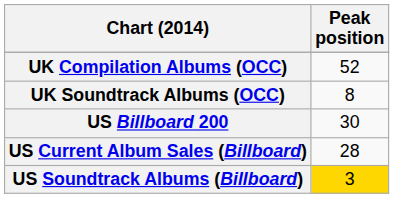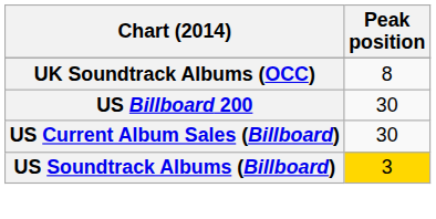 <table class="wikitable sortable plainrowheaders" style="text-align:center">
 <tr>
 <th scope="col">Chart (2014)</th>
 <th scope="col">Peak<br>position</th>
 </tr>
 <tr>
 </tr>
 <tr>
 </tr>
 <tr>
 </tr>
 <tr>
 </tr>
 <tr>
 </tr>
 <tr>
 </tr>
 <tr>
 </tr>
 <tr>
-<th scope="row">UK <a href='#'>Compilation Albums</a> (<a href='#'>OCC</a>)</th>
-<td>52</td>
-</tr>
-<tr>
 <th scope="row">UK Soundtrack Albums (<a href='#'>OCC</a>)</th>
 <td>8</td>
 </tr>
 <tr>
 <th scope="row">US <a href='#'><em>Billboard</em> 200</a></th>
 <td>30</td>
 </tr>
 <tr>
 <th scope="row">US <a href='#'>Current Album Sales</a> (<em><a href='#'>Billboard</a></em>)</th>
-<td>28</td>
+<td>30</td>
 </tr>
 <tr>
 <th scope="row">US <a href='#'>Soundtrack Albums</a> (<em><a href='#'>Billboard</a></em>)</th>
 <td style="background: gold;">3</td>
 </tr>
 </table>
